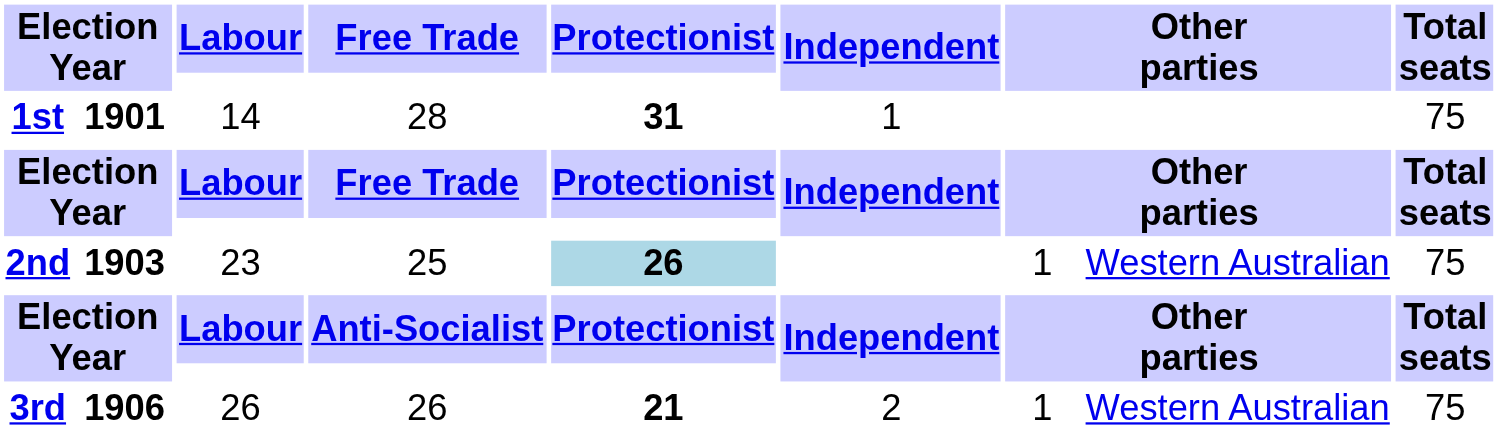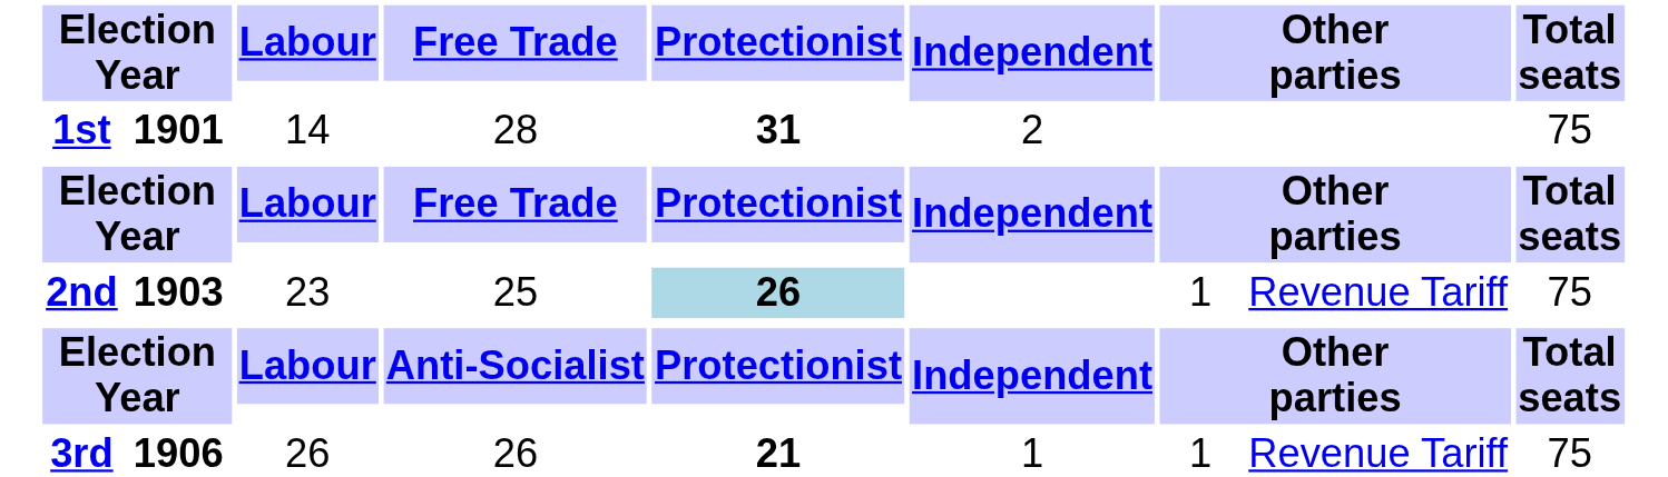 <table class="toccolours" style="margin:0 auto; clear:both; border:0 align">
 <tr>
 </tr>
 <tr>
 </tr>
 <tr style="background:#ccf;">
 <th colspan=2 rowspan=2>Election<br>Year</th>
 <th colspan="2"><a href='#'>Labour</a></th>
 <th colspan="2"><a href='#'>Free Trade</a></th>
 <th><a href='#'>Protectionist</a></th>
 <th rowspan="2"><a href='#'>Independent</a></th>
 <th colspan="2" rowspan="2">Other<br>parties</th>
 <th rowspan="2">Total<br>seats</th>
 </tr>
 <tr>
 <td height=4 colspan=2 ></td>
 <td colspan=2 ></td>
 <td></td>
 </tr>
 <tr>
 <th width=20><a href='#'>1st</a></th>
 <th width=40>1901</th>
 <td colspan="2" style="text-align:center;">14</td>
 <td colspan="2" style="text-align:center;">28</td>
 <td style="text-align:center;"><strong>31</strong></td>
-<td style="text-align:center;">1</td>
+<td style="text-align:center;">2</td>
 <td colspan="2" style="text-align:center;"> </td>
 <td style="text-align:center;">75</td>
 </tr>
 <tr>
 </tr>
 <tr style="background:#ccf;">
 <th colspan=2 rowspan=2>Election<br>Year</th>
 <th colspan="2"><a href='#'>Labour</a></th>
 <th colspan="2"><a href='#'>Free Trade</a></th>
 <th><a href='#'>Protectionist</a></th>
 <th rowspan="2"><a href='#'>Independent</a></th>
 <th colspan="2" rowspan="2">Other<br>parties</th>
 <th rowspan="2">Total<br>seats</th>
 </tr>
 <tr>
 <td height=4 colspan=2 ></td>
 <td colspan=2 ></td>
 <td></td>
 </tr>
 <tr>
 <th><a href='#'>2nd</a></th>
 <th>1903</th>
 <td colspan="2" style="text-align:center;">23</td>
 <td colspan="2" style="text-align:center;">25</td>
 <td style="background: lightblue; text-align:center;"><strong>26</strong></td>
 <td style="text-align:center;"> </td>
 <td style="width:30px; text-align:center;">1</td>
-<td><a href='#'>Western Australian</a></td>
+<td><a href='#'>Revenue Tariff</a></td>
 <td style="text-align:center;">75</td>
 </tr>
 <tr>
 </tr>
 <tr style="background:#ccf;">
 <th colspan=2 rowspan=2>Election<br>Year</th>
 <th colspan="2"><a href='#'>Labour</a></th>
 <th colspan="2"><a href='#'>Anti-Socialist</a></th>
 <th><a href='#'>Protectionist</a></th>
 <th rowspan="2"><a href='#'>Independent</a></th>
 <th colspan="2" rowspan="2">Other<br>parties</th>
 <th rowspan="2">Total<br>seats</th>
 </tr>
 <tr>
 <td height=4 colspan=2 ></td>
 <td colspan=2 ></td>
 <td></td>
 </tr>
 <tr>
 <th><a href='#'>3rd</a></th>
 <th>1906</th>
 <td colspan="2" style="text-align:center;">26</td>
 <td colspan="2" style="text-align:center;">26</td>
 <td style="text-align:center;"><strong>21</strong></td>
-<td style="text-align:center;">2</td>
+<td style="text-align:center;">1</td>
 <td style="width:30px; text-align:center;">1</td>
-<td><a href='#'>Western Australian</a></td>
+<td><a href='#'>Revenue Tariff</a></td>
 <td style="text-align:center;">75</td>
 </tr>
 <tr style="background:#eee;">
 </tr>
 </table>
